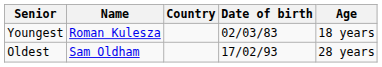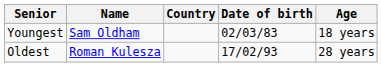 <table class="wikitable">
 <tr>
 <th>Senior</th>
 <th>Name</th>
 <th>Country</th>
 <th>Date of birth</th>
 <th>Age</th>
 </tr>
 <tr>
 <td>Youngest</td>
-<td><a href='#'>Roman Kulesza</a></td>
+<td><a href='#'>Sam Oldham</a></td>
 <td></td>
 <td>02/03/83</td>
 <td>18 years</td>
 </tr>
 <tr>
 <td>Oldest</td>
-<td><a href='#'>Sam Oldham</a></td>
+<td><a href='#'>Roman Kulesza</a></td>
 <td></td>
 <td>17/02/93</td>
 <td>28 years</td>
 </tr>
 </table>
